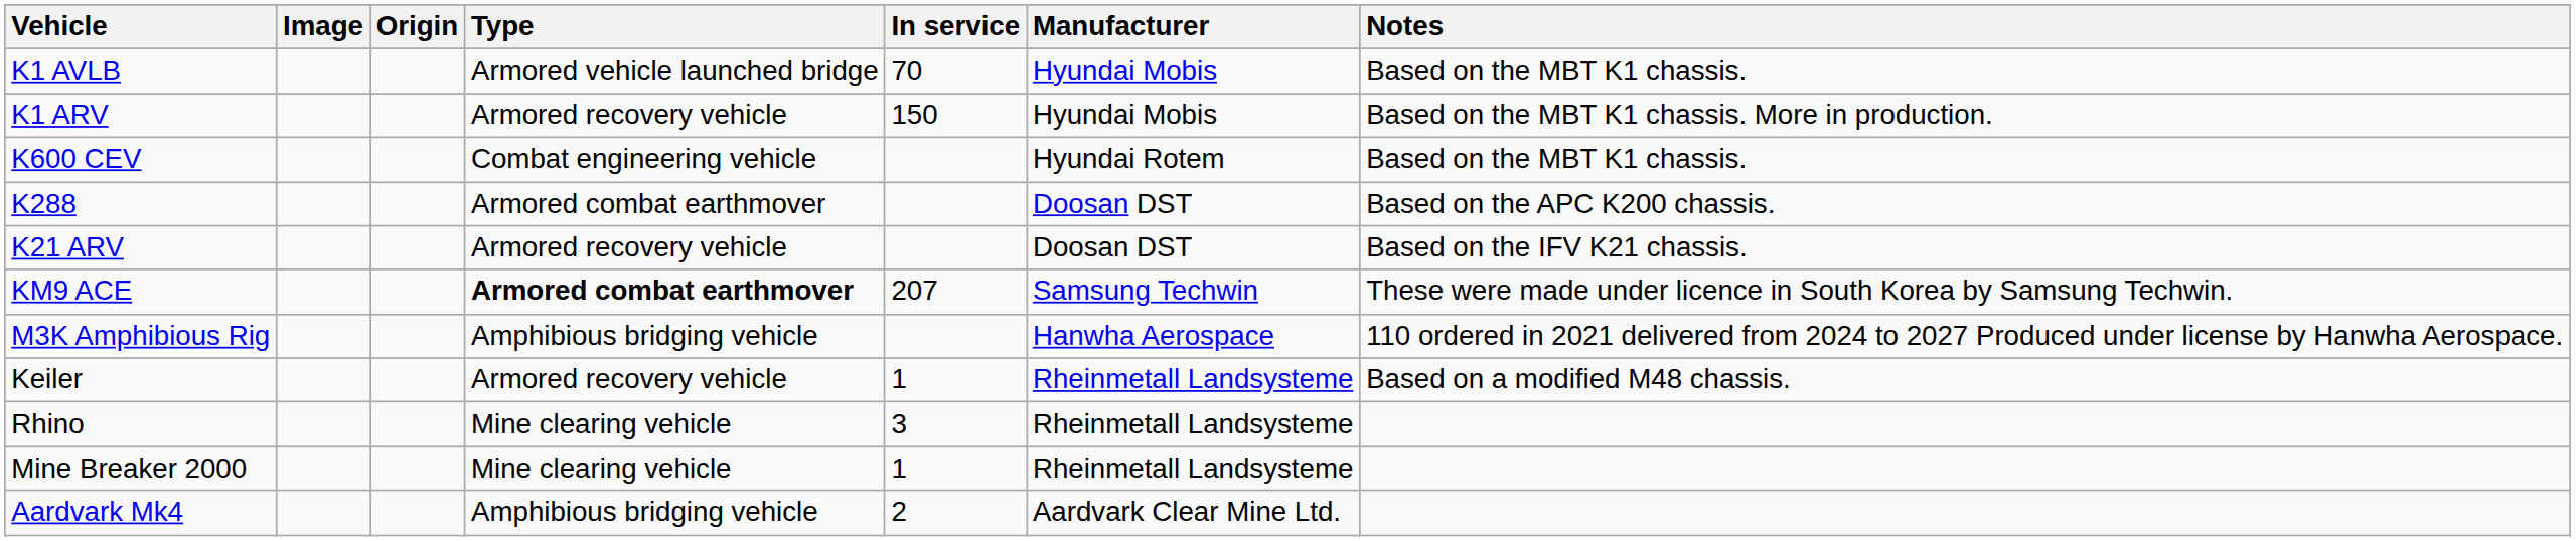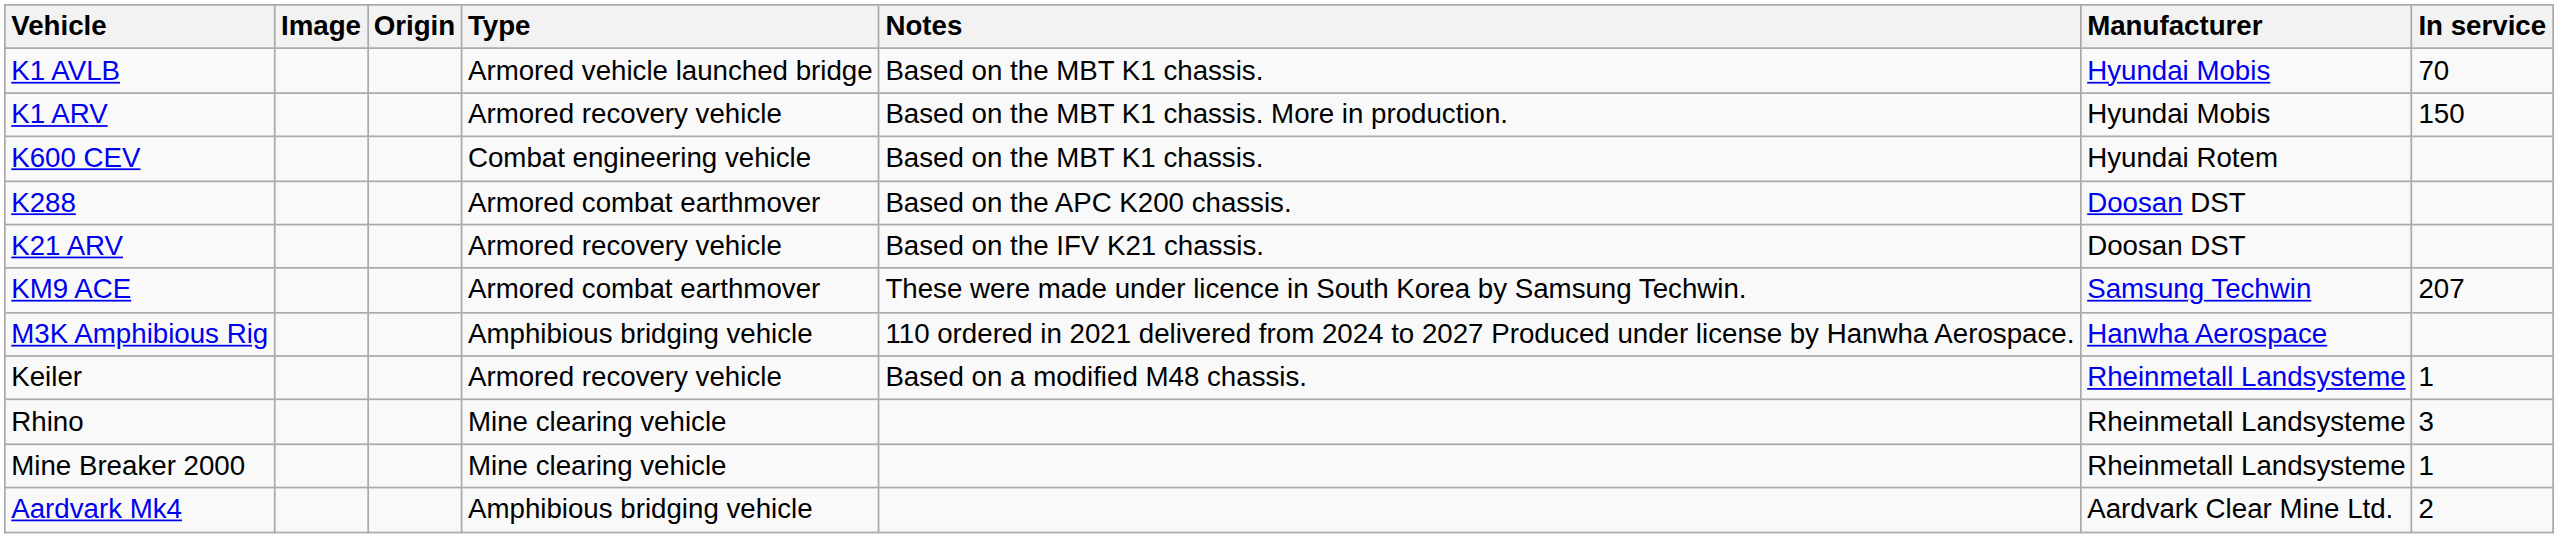 <table class="wikitable sortable">
 <tr>
 <th style="text-align:left;">Vehicle</th>
 <th>Image</th>
 <th>Origin</th>
 <th style="text-align:left;">Type</th>
+<th style="text-align:left;">Notes</th>
+<th style="text-align:left;">Manufacturer</th>
 <th style="text-align:left;">In service</th>
-<th style="text-align:left;">Manufacturer</th>
-<th style="text-align:left;">Notes</th>
 </tr>
 <tr>
 <td><a href='#'>K1 AVLB</a></td>
 <td></td>
 <td></td>
 <td>Armored vehicle launched bridge</td>
+<td>Based on the MBT K1 chassis.</td>
+<td><a href='#'>Hyundai Mobis</a></td>
 <td>70</td>
-<td><a href='#'>Hyundai Mobis</a></td>
-<td>Based on the MBT K1 chassis.</td>
 </tr>
 <tr>
 <td><a href='#'>K1 ARV</a></td>
 <td></td>
 <td></td>
 <td>Armored recovery vehicle</td>
+<td>Based on the MBT K1 chassis. More in production.</td>
+<td>Hyundai Mobis</td>
 <td>150</td>
-<td>Hyundai Mobis</td>
-<td>Based on the MBT K1 chassis. More in production.</td>
 </tr>
 <tr>
 <td><a href='#'>K600 CEV</a></td>
 <td></td>
 <td></td>
 <td>Combat engineering vehicle</td>
+<td>Based on the MBT K1 chassis.</td>
+<td>Hyundai Rotem</td>
 <td></td>
-<td>Hyundai Rotem</td>
-<td>Based on the MBT K1 chassis.</td>
 </tr>
 <tr>
 <td><a href='#'>K288</a></td>
 <td></td>
 <td></td>
 <td>Armored combat earthmover</td>
+<td>Based on the APC K200 chassis.</td>
+<td><a href='#'>Doosan</a> DST</td>
 <td></td>
-<td><a href='#'>Doosan</a> DST</td>
-<td>Based on the APC K200 chassis.</td>
 </tr>
 <tr>
 <td><a href='#'>K21 ARV</a></td>
 <td></td>
 <td></td>
 <td>Armored recovery vehicle</td>
+<td>Based on the IFV K21 chassis.</td>
+<td>Doosan DST</td>
 <td></td>
-<td>Doosan DST</td>
-<td>Based on the IFV K21 chassis.</td>
 </tr>
 <tr>
 <td><a href='#'>KM9 ACE</a></td>
 <td></td>
 <td><br></td>
-<td><strong>Armored combat earthmover</strong></td>
+<td>Armored combat earthmover</td>
+<td>These were made under licence in South Korea by Samsung Techwin.</td>
+<td><a href='#'>Samsung Techwin</a></td>
 <td>207</td>
-<td><a href='#'>Samsung Techwin</a></td>
-<td>These were made under licence in South Korea by Samsung Techwin.</td>
 </tr>
 <tr>
 <td><a href='#'>M3K Amphibious Rig</a></td>
 <td></td>
 <td><br></td>
 <td>Amphibious bridging vehicle</td>
+<td>110 ordered in 2021 delivered from 2024 to 2027 Produced under license by Hanwha Aerospace.</td>
+<td><a href='#'>Hanwha Aerospace</a></td>
 <td></td>
-<td><a href='#'>Hanwha Aerospace</a></td>
-<td>110 ordered in 2021 delivered from 2024 to 2027 Produced under license by Hanwha Aerospace.</td>
 </tr>
 <tr>
 <td>Keiler</td>
 <td></td>
 <td></td>
 <td>Armored recovery vehicle</td>
+<td>Based on a modified M48 chassis.</td>
+<td><a href='#'>Rheinmetall Landsysteme</a></td>
 <td>1</td>
-<td><a href='#'>Rheinmetall Landsysteme</a></td>
-<td>Based on a modified M48 chassis.</td>
 </tr>
 <tr>
 <td>Rhino</td>
 <td></td>
 <td></td>
 <td>Mine clearing vehicle</td>
+<td></td>
+<td>Rheinmetall Landsysteme</td>
 <td>3</td>
-<td>Rheinmetall Landsysteme</td>
-<td></td>
 </tr>
 <tr>
 <td>Mine Breaker 2000</td>
 <td></td>
 <td></td>
 <td>Mine clearing vehicle</td>
+<td></td>
+<td>Rheinmetall Landsysteme</td>
 <td>1</td>
-<td>Rheinmetall Landsysteme</td>
-<td></td>
 </tr>
 <tr>
 <td><a href='#'>Aardvark Mk4</a></td>
 <td></td>
 <td></td>
 <td>Amphibious bridging vehicle</td>
+<td></td>
+<td>Aardvark Clear Mine Ltd.</td>
 <td>2</td>
-<td>Aardvark Clear Mine Ltd.</td>
-<td></td>
 </tr>
 </table>
